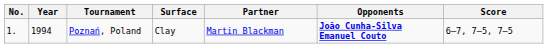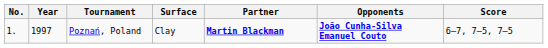 <table class="sortable wikitable" style=font-size:97%>
 <tr>
 <th width=30>No.</th>
 <th width=50>Year</th>
 <th width=120>Tournament</th>
 <th width=70>Surface</th>
 <th width=160>Partner</th>
 <th width=180>Opponents</th>
 <th width=140>Score</th>
 </tr>
 <tr>
 <td>1.</td>
-<td>1994</td>
+<td>1997</td>
 <td><a href='#'>Poznań</a>, Poland</td>
 <td>Clay</td>
-<td> <a href='#'>Martin Blackman</a></td>
+<td><strong> <a href='#'>Martin Blackman</a></strong></td>
 <td><strong> <a href='#'>João Cunha-Silva</a><br> <a href='#'>Emanuel Couto</a></strong></td>
 <td>6–7, 7–5, 7–5</td>
 </tr>
 </table>
